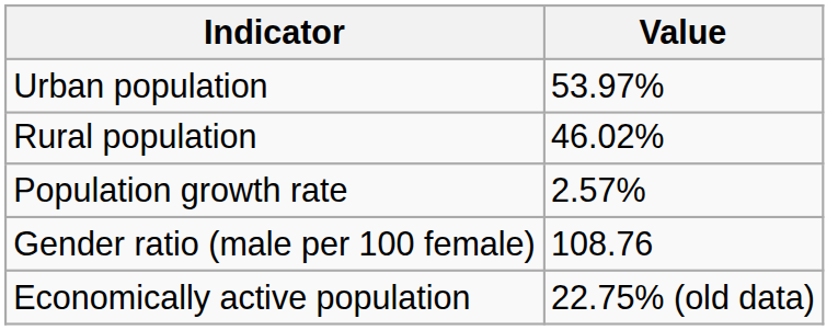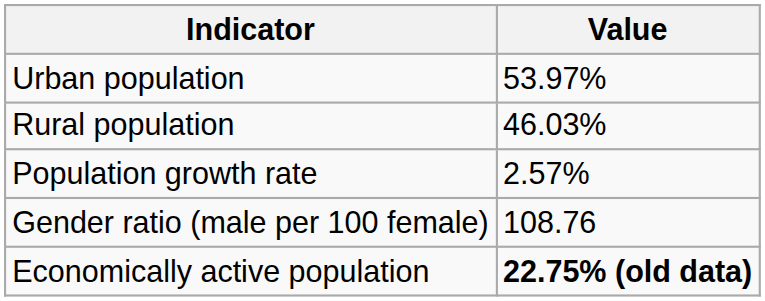 <table class="wikitable floatleft" style="font-size:90%">
 <tr>
 <th>Indicator</th>
 <th>Value</th>
 </tr>
 <tr>
 <td>Urban population</td>
 <td>53.97%</td>
 </tr>
 <tr>
 <td>Rural population</td>
-<td>46.02%</td>
+<td>46.03%</td>
 </tr>
 <tr>
 <td>Population growth rate</td>
 <td>2.57%</td>
 </tr>
 <tr>
 <td>Gender ratio (male per 100 female)</td>
 <td>108.76</td>
 </tr>
 <tr>
 <td>Economically active population</td>
-<td>22.75% (old data)</td>
+<td><strong>22.75% (old data)</strong></td>
 </tr>
 </table>
